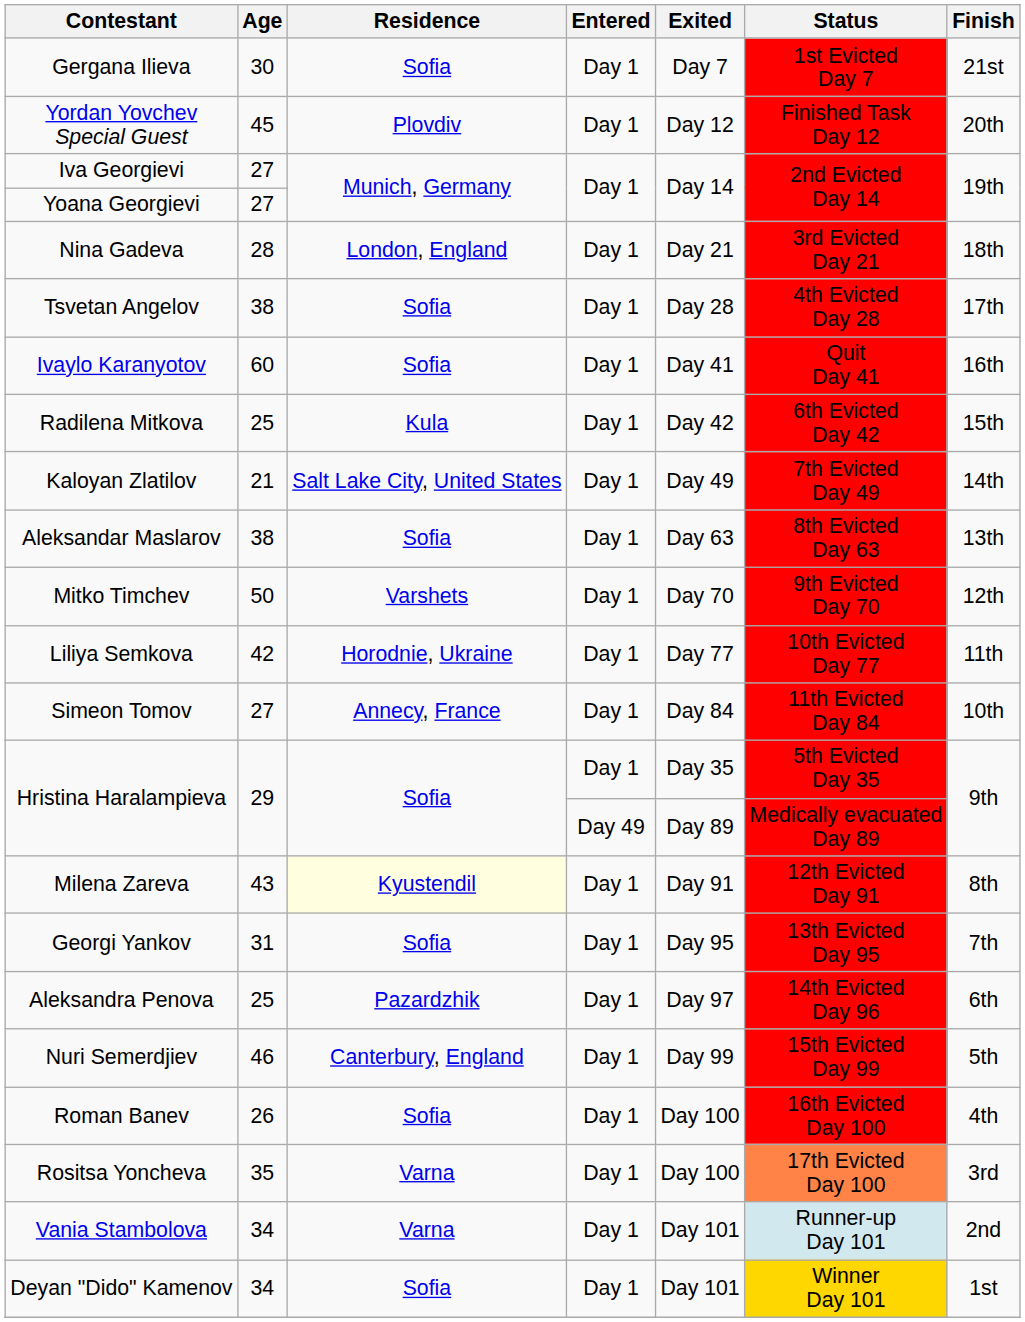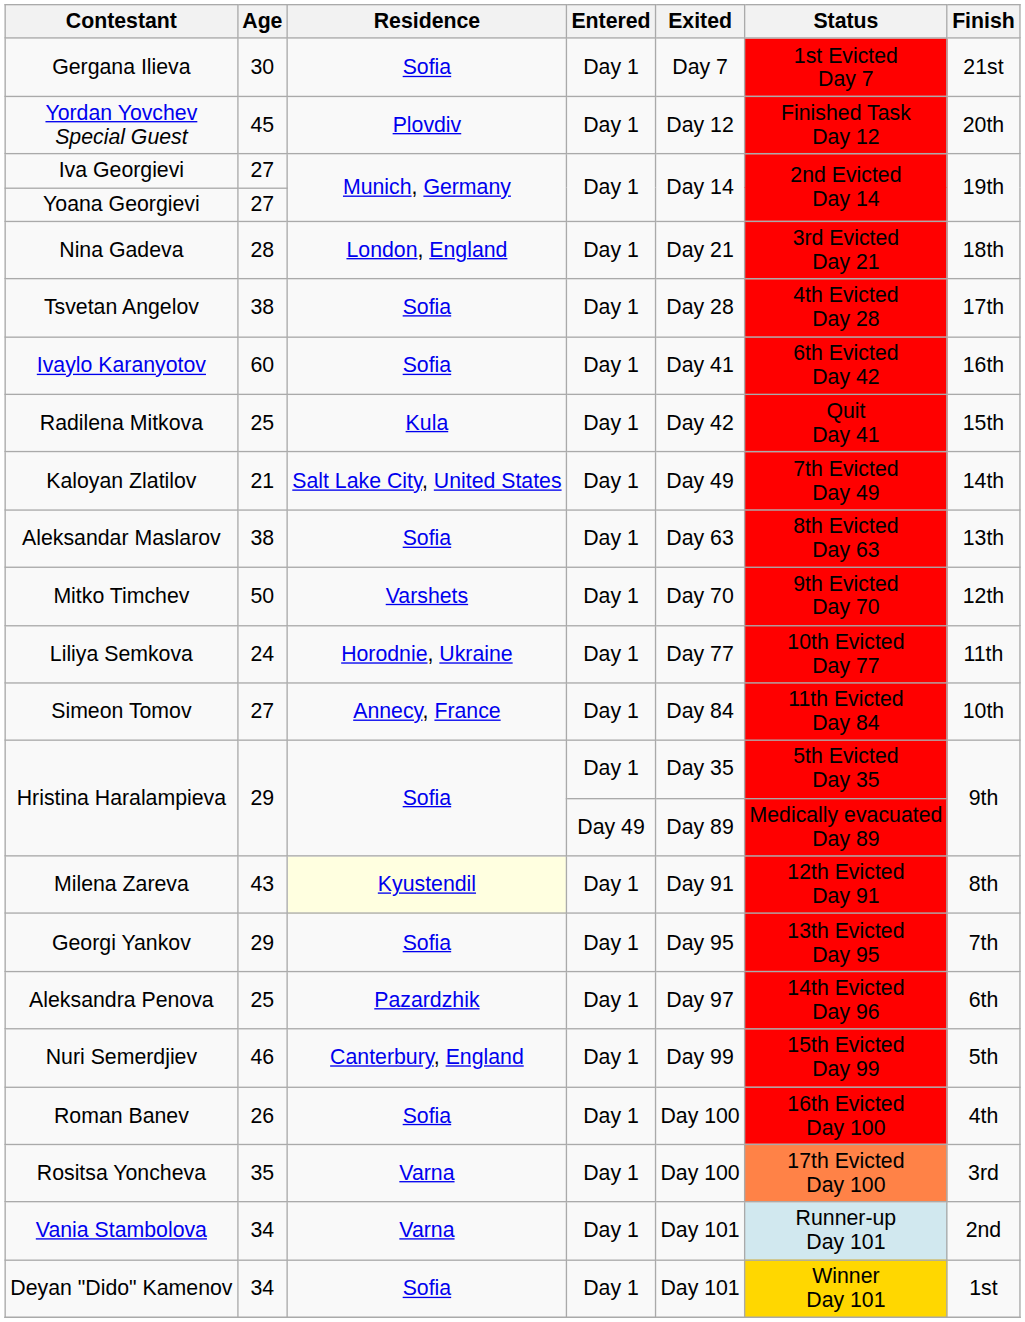 <table class="wikitable sortable" style="margin:auto; text-align:center">
 <tr>
 <th>Contestant</th>
 <th>Age</th>
 <th>Residence</th>
 <th>Entered</th>
 <th>Exited</th>
 <th>Status</th>
 <th>Finish</th>
 </tr>
 <tr>
 <td>Gergana Ilieva</td>
 <td>30</td>
 <td><a href='#'>Sofia</a></td>
 <td>Day 1</td>
 <td>Day 7</td>
 <td style="background:#ff0000;">1st Evicted<br>Day 7</td>
 <td>21st</td>
 </tr>
 <tr>
 <td><a href='#'>Yordan Yovchev</a><br><em>Special Guest</em></td>
 <td>45</td>
 <td><a href='#'>Plovdiv</a></td>
 <td>Day 1</td>
 <td>Day 12</td>
 <td style="background:#ff0000;">Finished Task<br>Day 12</td>
 <td>20th</td>
 </tr>
 <tr>
 <td rowspan="1">Iva Georgievi</td>
 <td rowspan="1">27</td>
 <td rowspan="2"><a href='#'>Munich</a>, <a href='#'>Germany</a></td>
 <td rowspan="2">Day 1</td>
 <td rowspan="2">Day 14</td>
 <td rowspan="2" style="background:#ff0000;">2nd Evicted<br>Day 14</td>
 <td rowspan="2">19th</td>
 </tr>
 <tr>
 <td rowspan="1">Yoana Georgievi</td>
 <td rowspan="1">27</td>
 </tr>
 <tr>
 <td>Nina Gadeva</td>
 <td>28</td>
 <td><a href='#'>London</a>, <a href='#'>England</a></td>
 <td>Day 1</td>
 <td>Day 21</td>
 <td style="background:#ff0000;">3rd Evicted<br>Day 21</td>
 <td>18th</td>
 </tr>
 <tr>
 <td>Tsvetan Angelov</td>
 <td>38</td>
 <td><a href='#'>Sofia</a></td>
 <td>Day 1</td>
 <td>Day 28</td>
 <td style="background:#ff0000;">4th Evicted<br>Day 28</td>
 <td>17th</td>
 </tr>
 <tr>
 <td><a href='#'>Ivaylo Karanyotov</a></td>
 <td>60</td>
 <td><a href='#'>Sofia</a></td>
 <td>Day 1</td>
 <td>Day 41</td>
-<td style="background:#ff0000;">Quit<br>Day 41</td>
+<td style="background:#ff0000;">6th Evicted<br>Day 42</td>
 <td>16th</td>
 </tr>
 <tr>
 <td>Radilena Mitkova</td>
 <td>25</td>
 <td><a href='#'>Kula</a></td>
 <td>Day 1</td>
 <td>Day 42</td>
-<td style="background:#ff0000;">6th Evicted<br>Day 42</td>
+<td style="background:#ff0000;">Quit<br>Day 41</td>
 <td>15th</td>
 </tr>
 <tr>
 <td>Kaloyan Zlatilov</td>
 <td>21</td>
 <td><a href='#'>Salt Lake City</a>, <a href='#'>United States</a></td>
 <td>Day 1</td>
 <td>Day 49</td>
 <td style="background:#ff0000;">7th Evicted<br>Day 49</td>
 <td>14th</td>
 </tr>
 <tr>
 <td>Aleksandar Maslarov</td>
 <td>38</td>
 <td><a href='#'>Sofia</a></td>
 <td>Day 1</td>
 <td>Day 63</td>
 <td style="background:#ff0000;">8th Evicted<br>Day 63</td>
 <td>13th</td>
 </tr>
 <tr>
 <td>Mitko Timchev</td>
 <td>50</td>
 <td><a href='#'>Varshets</a></td>
 <td>Day 1</td>
 <td>Day 70</td>
 <td style="background:#ff0000;">9th Evicted<br>Day 70</td>
 <td>12th</td>
 </tr>
 <tr>
 <td>Liliya Semkova</td>
-<td>42</td>
+<td>24</td>
 <td><a href='#'>Horodnie</a>, <a href='#'>Ukraine</a></td>
 <td>Day 1</td>
 <td>Day 77</td>
 <td style="background:#ff0000;">10th Evicted<br>Day 77</td>
 <td>11th</td>
 </tr>
 <tr>
 <td>Simeon Tomov</td>
 <td>27</td>
 <td><a href='#'>Annecy</a>, <a href='#'>France</a></td>
 <td>Day 1</td>
 <td>Day 84</td>
 <td style="background:#ff0000;">11th Evicted<br>Day 84</td>
 <td>10th</td>
 </tr>
 <tr>
 <td rowspan="2">Hristina Haralampieva</td>
 <td rowspan="2">29</td>
 <td rowspan="2"><a href='#'>Sofia</a></td>
 <td rowspan="1">Day 1</td>
 <td rowspan="1">Day 35</td>
 <td rowspan="1" style="background:#ff0000;">5th Evicted<br>Day 35</td>
 <td rowspan="2">9th</td>
 </tr>
 <tr>
 <td rowspan="1">Day 49</td>
 <td rowspan="1">Day 89</td>
 <td rowspan="1" style="background:#ff0000;">Medically evacuated<br>Day 89</td>
 </tr>
 <tr>
 <td>Milena Zareva</td>
 <td>43</td>
 <td style="background: lightyellow;"><a href='#'>Kyustendil</a></td>
 <td>Day 1</td>
 <td>Day 91</td>
 <td style="background:#ff0000;">12th Evicted<br>Day 91</td>
 <td>8th</td>
 </tr>
 <tr>
 <td>Georgi Yankov</td>
-<td>31</td>
+<td>29</td>
 <td><a href='#'>Sofia</a></td>
 <td>Day 1</td>
 <td>Day 95</td>
 <td style="background:#ff0000;">13th Evicted<br>Day 95</td>
 <td>7th</td>
 </tr>
 <tr>
 <td>Aleksandra Penova</td>
 <td>25</td>
 <td><a href='#'>Pazardzhik</a></td>
 <td>Day 1</td>
 <td>Day 97</td>
 <td style="background:#ff0000;">14th Evicted<br>Day 96</td>
 <td>6th</td>
 </tr>
 <tr>
 <td>Nuri Semerdjiev</td>
 <td>46</td>
 <td><a href='#'>Canterbury</a>, <a href='#'>England</a></td>
 <td>Day 1</td>
 <td>Day 99</td>
 <td style="background:#ff0000;">15th Evicted<br>Day 99</td>
 <td>5th</td>
 </tr>
 <tr>
 <td>Roman Banev</td>
 <td>26</td>
 <td><a href='#'>Sofia</a></td>
 <td>Day 1</td>
 <td>Day 100</td>
 <td style="background:#ff0000;">16th Evicted<br>Day 100</td>
 <td>4th</td>
 </tr>
 <tr>
 <td>Rositsa Yoncheva</td>
 <td>35</td>
 <td><a href='#'>Varna</a></td>
 <td>Day 1</td>
 <td>Day 100</td>
 <td style="background:#FF8247;">17th Evicted<br>Day 100</td>
 <td>3rd</td>
 </tr>
 <tr>
 <td><a href='#'>Vania Stambolova</a></td>
 <td>34</td>
 <td><a href='#'>Varna</a></td>
 <td>Day 1</td>
 <td>Day 101</td>
 <td style="background:#D1E8EF;">Runner-up<br>Day 101</td>
 <td>2nd</td>
 </tr>
 <tr>
 <td>Deyan "Dido" Kamenov</td>
 <td>34</td>
 <td><a href='#'>Sofia</a></td>
 <td>Day 1</td>
 <td>Day 101</td>
 <td style="background:gold;">Winner<br>Day 101</td>
 <td>1st</td>
 </tr>
 <tr>
 </tr>
 </table>
